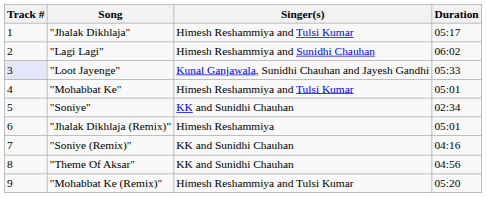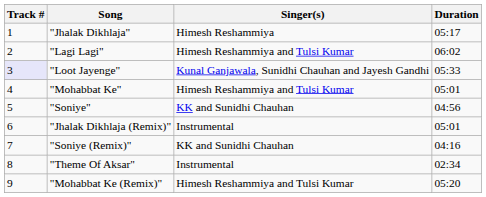 <table class="wikitable" style="font-size:95%;">
 <tr>
 <th>Track #</th>
 <th>Song</th>
 <th>Singer(s)</th>
 <th>Duration</th>
 </tr>
 <tr>
 <td>1</td>
 <td>"Jhalak Dikhlaja"</td>
-<td>Himesh Reshammiya and <a href='#'>Tulsi Kumar</a></td>
+<td>Himesh Reshammiya</td>
 <td>05:17</td>
 </tr>
 <tr>
 <td>2</td>
 <td>"Lagi Lagi"</td>
-<td>Himesh Reshammiya and <a href='#'>Sunidhi Chauhan</a></td>
+<td>Himesh Reshammiya and <a href='#'>Tulsi Kumar</a></td>
 <td>06:02</td>
 </tr>
 <tr>
 <td style="background: lavender;">3</td>
 <td>"Loot Jayenge"</td>
 <td><a href='#'>Kunal Ganjawala</a>, Sunidhi Chauhan and Jayesh Gandhi</td>
 <td>05:33</td>
 </tr>
 <tr>
 <td>4</td>
 <td>"Mohabbat Ke"</td>
 <td>Himesh Reshammiya and <a href='#'>Tulsi Kumar</a></td>
 <td>05:01</td>
 </tr>
 <tr>
 <td>5</td>
 <td>"Soniye"</td>
 <td><a href='#'>KK</a> and Sunidhi Chauhan</td>
-<td>02:34</td>
+<td>04:56</td>
 </tr>
 <tr>
 <td>6</td>
 <td>"Jhalak Dikhlaja (Remix)"</td>
-<td>Himesh Reshammiya</td>
+<td>Instrumental</td>
 <td>05:01</td>
 </tr>
 <tr>
 <td>7</td>
 <td>"Soniye (Remix)"</td>
 <td>KK and Sunidhi Chauhan</td>
 <td>04:16</td>
 </tr>
 <tr>
 <td>8</td>
 <td>"Theme Of Aksar"</td>
-<td>KK and Sunidhi Chauhan</td>
-<td>04:56</td>
+<td>Instrumental</td>
+<td>02:34</td>
 </tr>
 <tr>
 <td>9</td>
 <td>"Mohabbat Ke (Remix)"</td>
 <td>Himesh Reshammiya and Tulsi Kumar</td>
 <td>05:20</td>
 </tr>
 </table>
